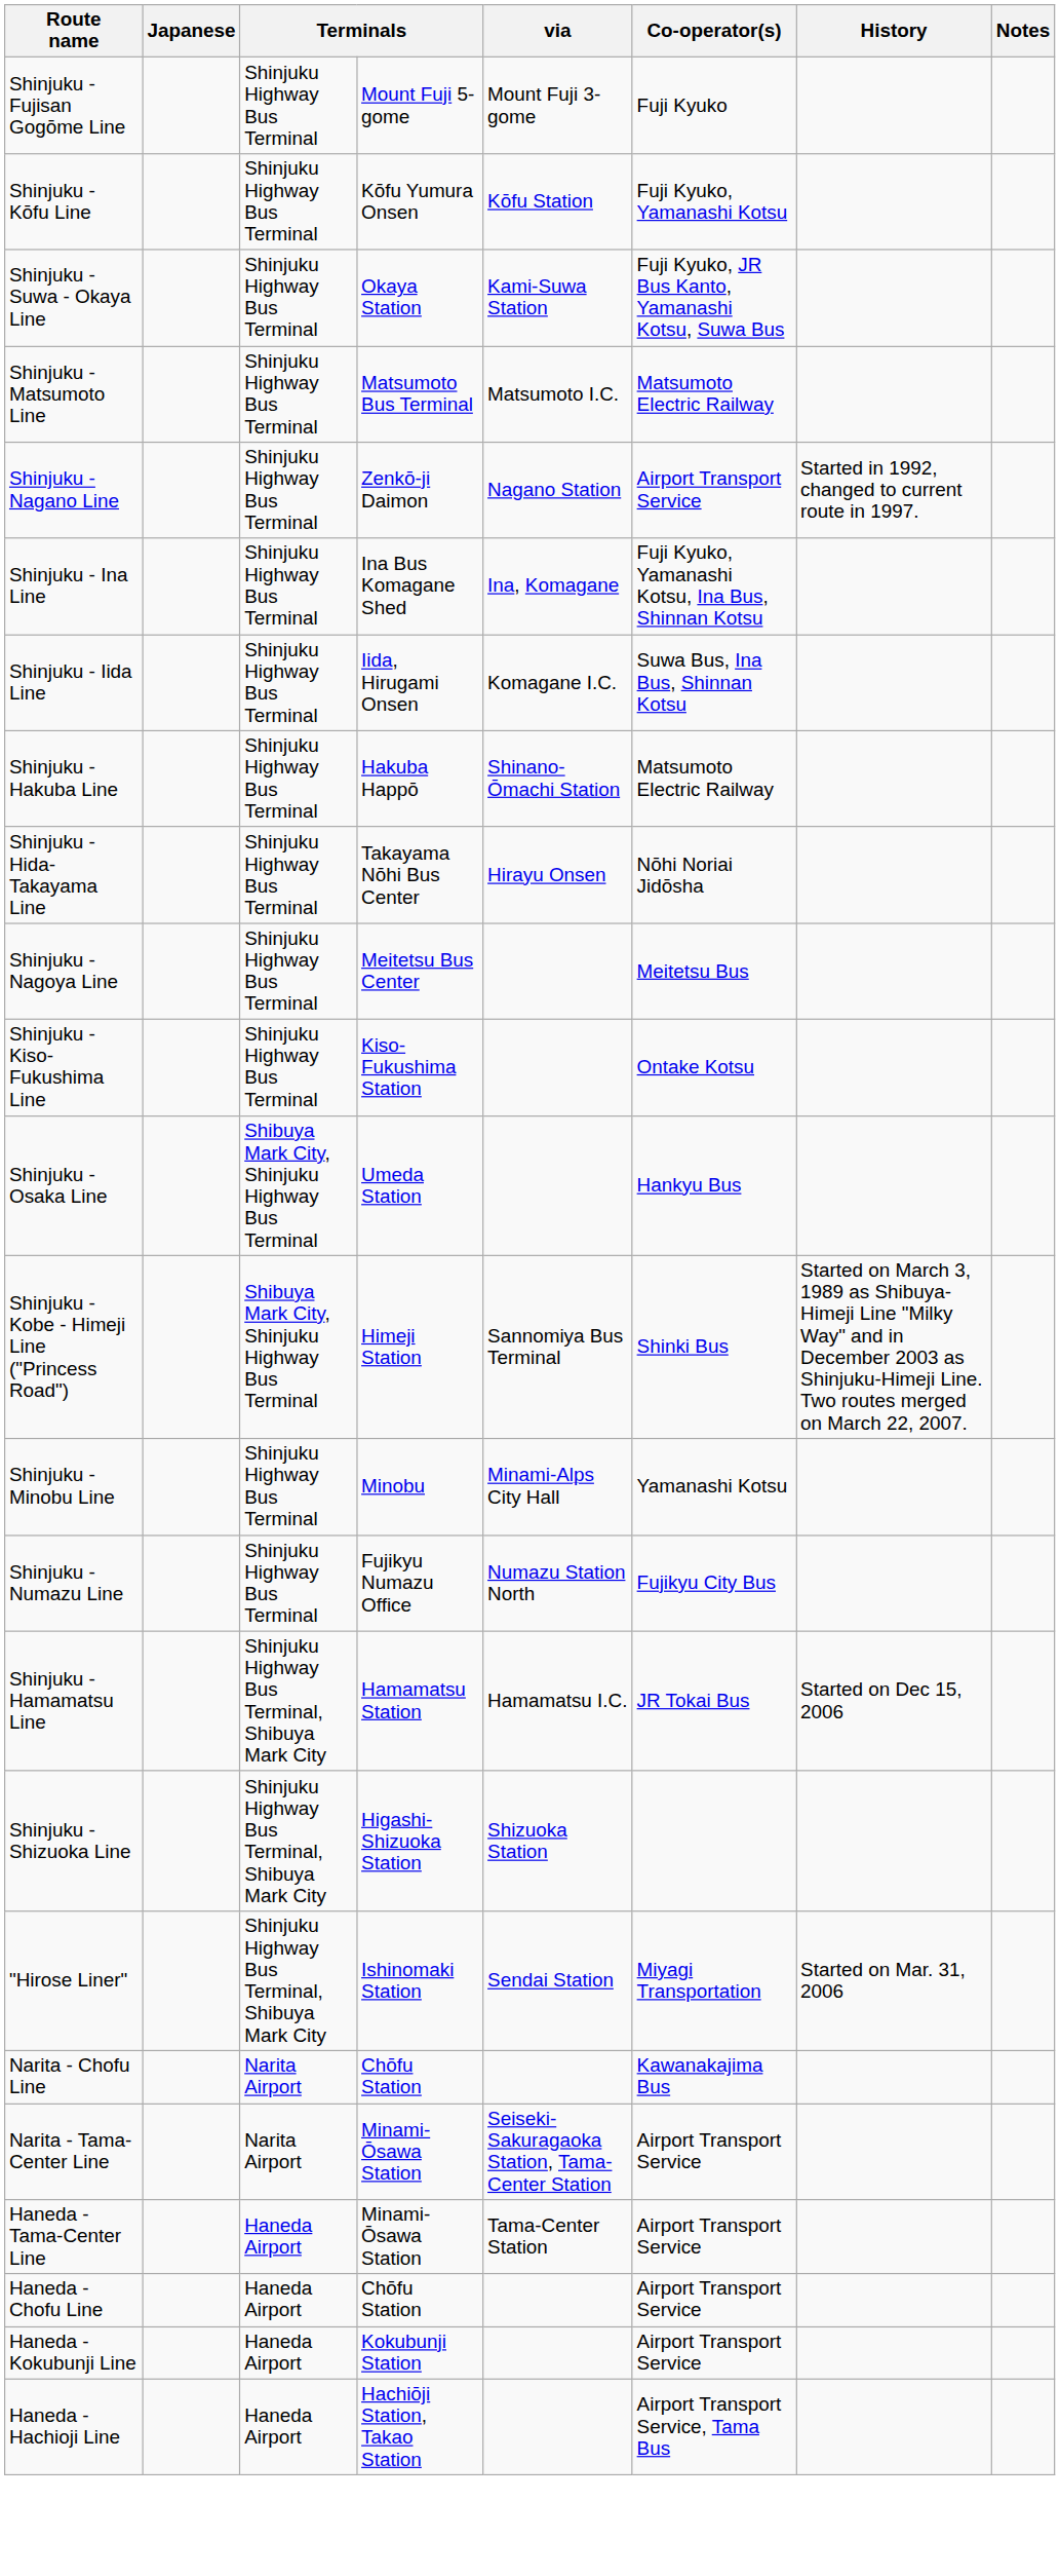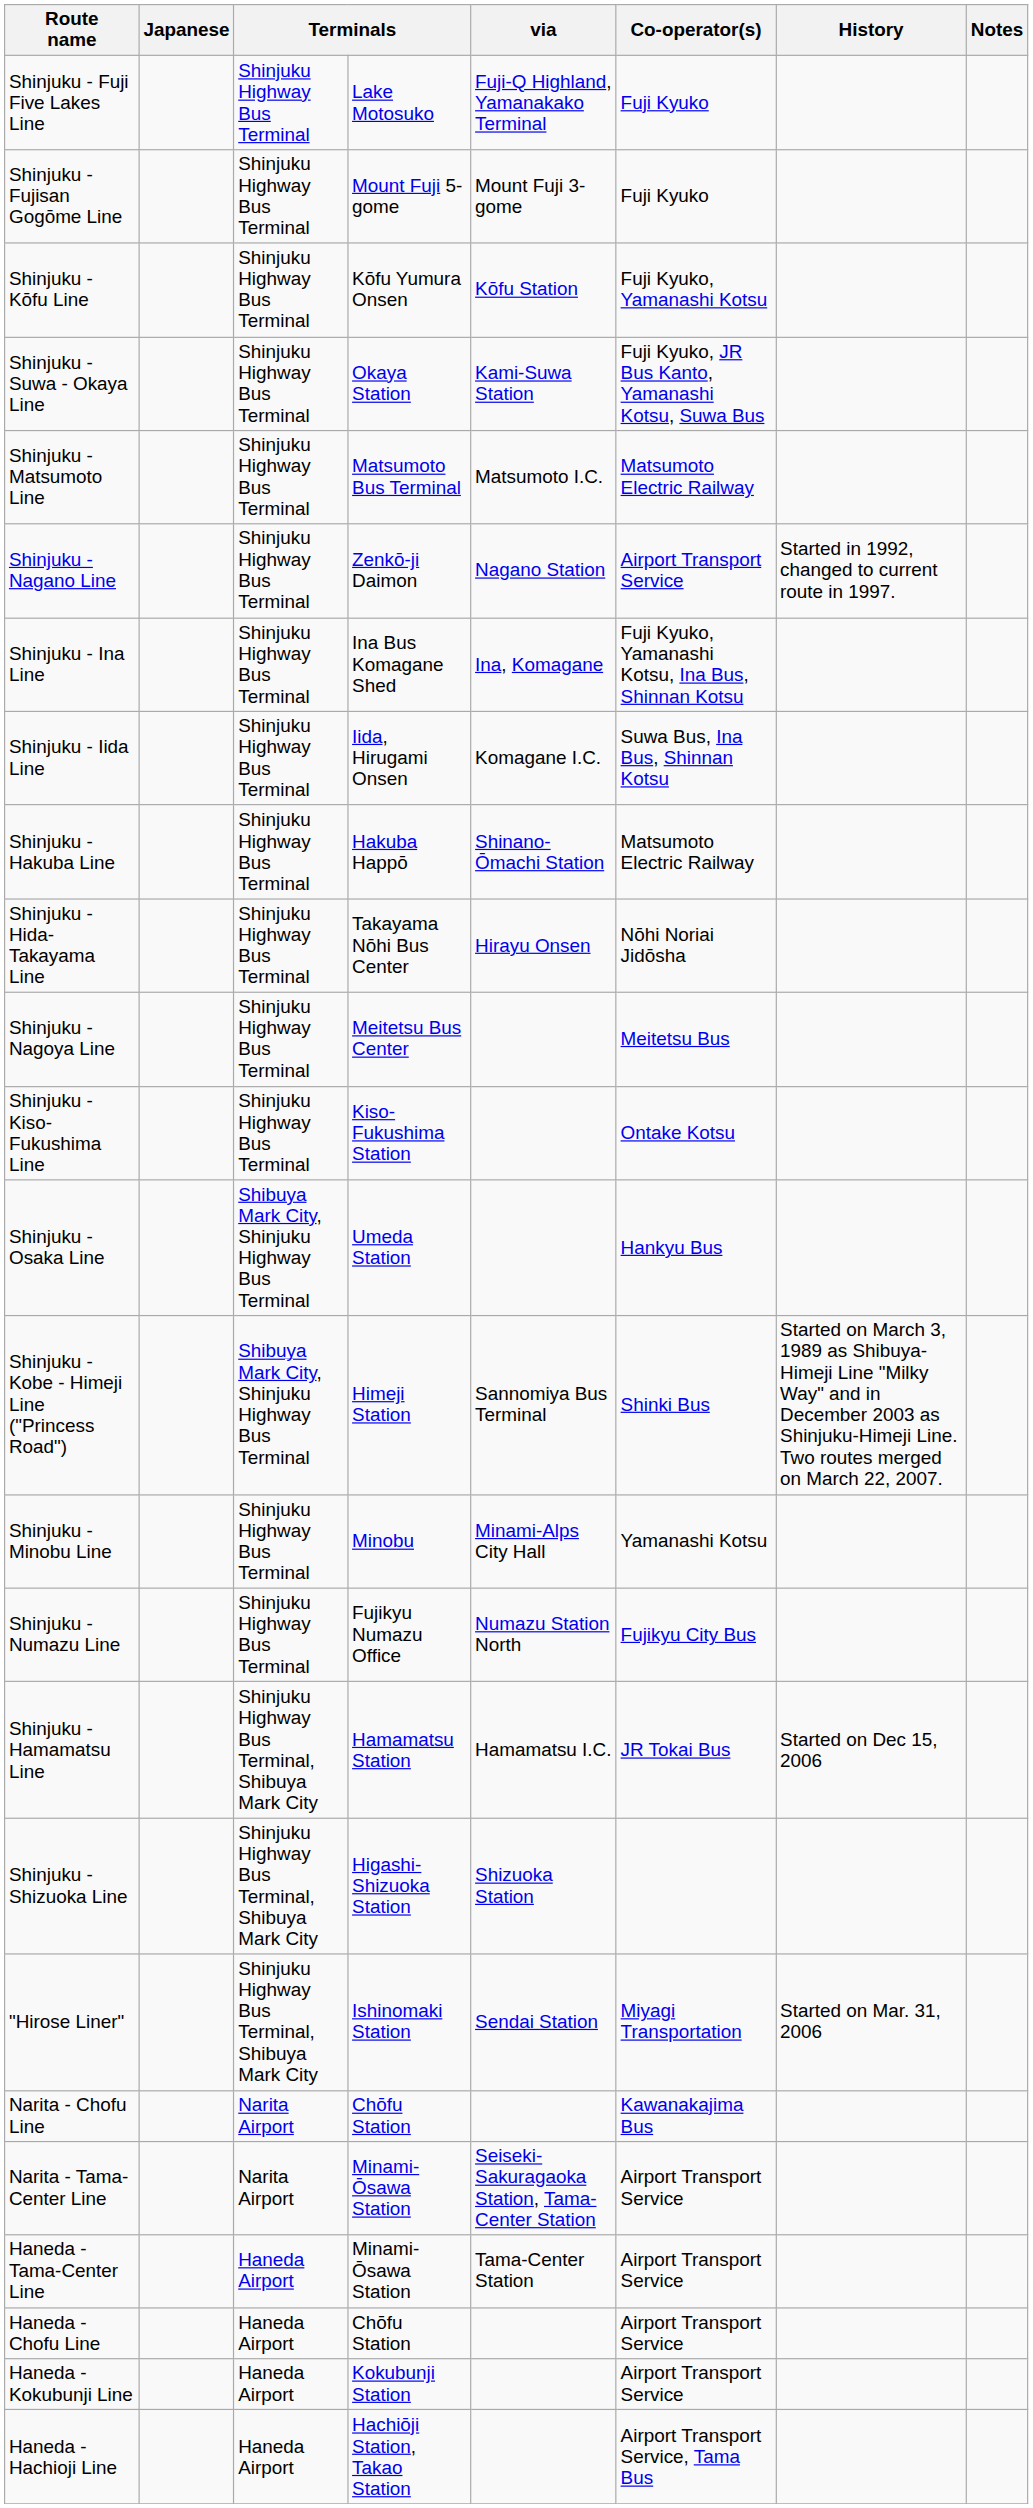 <table class=wikitable>
 <tr>
 <th>Route<br>name</th>
 <th>Japanese</th>
 <th colspan=2>Terminals</th>
 <th>via</th>
 <th>Co-operator(s)</th>
 <th>History</th>
 <th>Notes</th>
+</tr>
+<tr>
+<td>Shinjuku - Fuji Five Lakes Line</td>
+<td></td>
+<td><a href='#'>Shinjuku Highway Bus Terminal</a></td>
+<td><a href='#'>Lake Motosuko</a></td>
+<td><a href='#'>Fuji-Q Highland</a>, <a href='#'>Yamanakako Terminal</a></td>
+<td><a href='#'>Fuji Kyuko</a></td>
+<td></td>
+<td></td>
 </tr>
 <tr>
 <td>Shinjuku - Fujisan Gogōme Line</td>
 <td></td>
 <td>Shinjuku Highway Bus Terminal</td>
 <td><a href='#'>Mount Fuji</a> 5-gome</td>
 <td>Mount Fuji 3-gome</td>
 <td>Fuji Kyuko</td>
 <td></td>
 <td></td>
 </tr>
 <tr>
 <td>Shinjuku - Kōfu Line</td>
 <td></td>
 <td>Shinjuku Highway Bus Terminal</td>
 <td>Kōfu Yumura Onsen</td>
 <td><a href='#'>Kōfu Station</a></td>
 <td>Fuji Kyuko, <a href='#'>Yamanashi Kotsu</a></td>
 <td></td>
 <td></td>
 </tr>
 <tr>
 <td>Shinjuku - Suwa - Okaya Line</td>
 <td></td>
 <td>Shinjuku Highway Bus Terminal</td>
 <td><a href='#'>Okaya Station</a></td>
 <td><a href='#'>Kami-Suwa Station</a></td>
 <td>Fuji Kyuko, <a href='#'>JR Bus Kanto</a>, <a href='#'>Yamanashi Kotsu</a>, <a href='#'>Suwa Bus</a></td>
 <td></td>
 <td></td>
 </tr>
 <tr>
 <td>Shinjuku - Matsumoto Line</td>
 <td></td>
 <td>Shinjuku Highway Bus Terminal</td>
 <td><a href='#'>Matsumoto Bus Terminal</a></td>
 <td>Matsumoto I.C.</td>
 <td><a href='#'>Matsumoto Electric Railway</a></td>
 <td></td>
 <td></td>
 </tr>
 <tr>
 <td><a href='#'>Shinjuku - Nagano Line</a></td>
 <td></td>
 <td>Shinjuku Highway Bus Terminal</td>
 <td><a href='#'>Zenkō-ji</a> Daimon</td>
 <td><a href='#'>Nagano Station</a></td>
 <td><a href='#'>Airport Transport Service</a></td>
 <td>Started in 1992, changed to current route in 1997.</td>
 <td></td>
 </tr>
 <tr>
 <td>Shinjuku - Ina Line</td>
 <td></td>
 <td>Shinjuku Highway Bus Terminal</td>
 <td>Ina Bus Komagane Shed</td>
 <td><a href='#'>Ina</a>, <a href='#'>Komagane</a></td>
 <td>Fuji Kyuko, Yamanashi Kotsu, <a href='#'>Ina Bus</a>, <a href='#'>Shinnan Kotsu</a></td>
 <td></td>
 <td></td>
 </tr>
 <tr>
 <td>Shinjuku - Iida Line</td>
 <td></td>
 <td>Shinjuku Highway Bus Terminal</td>
 <td><a href='#'>Iida</a>, Hirugami Onsen</td>
 <td>Komagane I.C.</td>
 <td>Suwa Bus, <a href='#'>Ina Bus</a>, <a href='#'>Shinnan Kotsu</a></td>
 <td></td>
 <td></td>
 </tr>
 <tr>
 <td>Shinjuku - Hakuba Line</td>
 <td></td>
 <td>Shinjuku Highway Bus Terminal</td>
 <td><a href='#'>Hakuba</a> Happō</td>
 <td><a href='#'>Shinano-Ōmachi Station</a></td>
 <td>Matsumoto Electric Railway</td>
 <td></td>
 <td></td>
 </tr>
 <tr>
 <td>Shinjuku - Hida-Takayama Line</td>
 <td></td>
 <td>Shinjuku Highway Bus Terminal</td>
 <td>Takayama Nōhi Bus Center</td>
 <td><a href='#'>Hirayu Onsen</a></td>
 <td>Nōhi Noriai Jidōsha</td>
 <td></td>
 <td></td>
 </tr>
 <tr>
 <td>Shinjuku - Nagoya Line</td>
 <td></td>
 <td>Shinjuku Highway Bus Terminal</td>
 <td><a href='#'>Meitetsu Bus Center</a></td>
 <td></td>
 <td><a href='#'>Meitetsu Bus</a></td>
 <td></td>
 <td></td>
 </tr>
 <tr>
 <td>Shinjuku - Kiso-Fukushima Line</td>
 <td></td>
 <td>Shinjuku Highway Bus Terminal</td>
 <td><a href='#'>Kiso-Fukushima Station</a></td>
 <td></td>
 <td><a href='#'>Ontake Kotsu</a></td>
 <td></td>
 <td></td>
 </tr>
 <tr>
 <td>Shinjuku - Osaka Line</td>
 <td></td>
 <td><a href='#'>Shibuya Mark City</a>, Shinjuku Highway Bus Terminal</td>
 <td><a href='#'>Umeda Station</a></td>
 <td></td>
 <td><a href='#'>Hankyu Bus</a></td>
 <td></td>
 <td></td>
 </tr>
 <tr>
 <td>Shinjuku - Kobe - Himeji Line ("Princess Road")</td>
 <td></td>
 <td><a href='#'>Shibuya Mark City</a>, Shinjuku Highway Bus Terminal</td>
 <td><a href='#'>Himeji Station</a></td>
 <td>Sannomiya Bus Terminal</td>
 <td><a href='#'>Shinki Bus</a></td>
 <td>Started on March 3, 1989 as Shibuya-Himeji Line "Milky Way" and in December 2003 as Shinjuku-Himeji Line. Two routes merged on March 22, 2007.</td>
 <td></td>
 </tr>
 <tr>
 <td>Shinjuku - Minobu Line</td>
 <td></td>
 <td>Shinjuku Highway Bus Terminal</td>
 <td><a href='#'>Minobu</a></td>
 <td><a href='#'>Minami-Alps</a> City Hall</td>
 <td>Yamanashi Kotsu</td>
 <td></td>
 <td></td>
 </tr>
 <tr>
 <td>Shinjuku - Numazu Line</td>
 <td></td>
 <td>Shinjuku Highway Bus Terminal</td>
 <td>Fujikyu Numazu Office</td>
 <td><a href='#'>Numazu Station</a> North</td>
 <td><a href='#'>Fujikyu City Bus</a></td>
 <td></td>
 <td></td>
 </tr>
 <tr>
 <td>Shinjuku - Hamamatsu Line</td>
 <td></td>
 <td>Shinjuku Highway Bus Terminal, Shibuya Mark City</td>
 <td><a href='#'>Hamamatsu Station</a></td>
 <td>Hamamatsu I.C.</td>
 <td><a href='#'>JR Tokai Bus</a></td>
 <td>Started on Dec 15, 2006</td>
 <td></td>
 </tr>
 <tr>
 <td>Shinjuku - Shizuoka Line</td>
 <td></td>
 <td>Shinjuku Highway Bus Terminal, Shibuya Mark City</td>
 <td><a href='#'>Higashi-Shizuoka Station</a></td>
 <td><a href='#'>Shizuoka Station</a></td>
 <td></td>
 <td></td>
 <td></td>
 </tr>
 <tr>
 <td>"Hirose Liner"</td>
 <td></td>
 <td>Shinjuku Highway Bus Terminal, Shibuya Mark City</td>
 <td><a href='#'>Ishinomaki Station</a></td>
 <td><a href='#'>Sendai Station</a></td>
 <td><a href='#'>Miyagi Transportation</a></td>
 <td>Started on Mar. 31, 2006</td>
 <td></td>
 </tr>
 <tr>
 <td>Narita - Chofu Line</td>
 <td></td>
 <td><a href='#'>Narita Airport</a></td>
 <td><a href='#'>Chōfu Station</a></td>
 <td></td>
 <td><a href='#'>Kawanakajima Bus</a></td>
 <td></td>
 <td></td>
 </tr>
 <tr>
 <td>Narita - Tama-Center Line</td>
 <td></td>
 <td>Narita Airport</td>
 <td><a href='#'>Minami-Ōsawa Station</a></td>
 <td><a href='#'>Seiseki-Sakuragaoka Station</a>, <a href='#'>Tama-Center Station</a></td>
 <td>Airport Transport Service</td>
 <td></td>
 <td></td>
 </tr>
 <tr>
 <td>Haneda - Tama-Center Line</td>
 <td></td>
 <td><a href='#'>Haneda Airport</a></td>
 <td>Minami-Ōsawa Station</td>
 <td>Tama-Center Station</td>
 <td>Airport Transport Service</td>
 <td></td>
 <td></td>
 </tr>
 <tr>
 <td>Haneda - Chofu Line</td>
 <td></td>
 <td>Haneda Airport</td>
 <td>Chōfu Station</td>
 <td></td>
 <td>Airport Transport Service</td>
 <td></td>
 <td></td>
 </tr>
 <tr>
 <td>Haneda - Kokubunji Line</td>
 <td></td>
 <td>Haneda Airport</td>
 <td><a href='#'>Kokubunji Station</a></td>
 <td></td>
 <td>Airport Transport Service</td>
 <td></td>
 <td></td>
 </tr>
 <tr>
 <td>Haneda - Hachioji Line</td>
 <td></td>
 <td>Haneda Airport</td>
 <td><a href='#'>Hachiōji Station</a>, <a href='#'>Takao Station</a></td>
 <td></td>
 <td>Airport Transport Service, <a href='#'>Tama Bus</a></td>
 <td></td>
 <td></td>
 </tr>
 </table>
